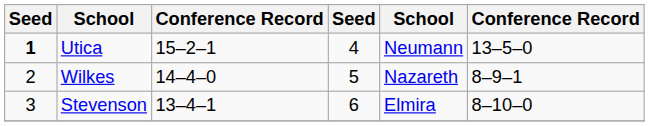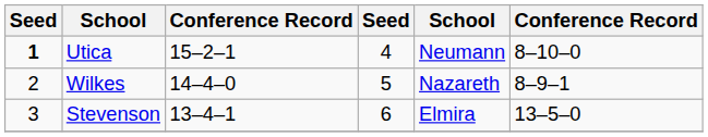 <table class="wikitable">
 <tr>
 <th>Seed</th>
 <th>School</th>
 <th>Conference Record</th>
 <th>Seed</th>
 <th>School</th>
 <th>Conference Record</th>
 </tr>
 <tr>
 <td align=center><strong>1</strong></td>
 <td><a href='#'>Utica</a></td>
 <td>15–2–1</td>
 <td align=center>4</td>
 <td><a href='#'>Neumann</a></td>
-<td>13–5–0</td>
+<td>8–10–0</td>
 </tr>
 <tr>
 <td align=center>2</td>
 <td><a href='#'>Wilkes</a></td>
 <td>14–4–0</td>
 <td align=center>5</td>
 <td><a href='#'>Nazareth</a></td>
 <td>8–9–1</td>
 </tr>
 <tr>
 <td align=center>3</td>
 <td><a href='#'>Stevenson</a></td>
 <td>13–4–1</td>
 <td align=center>6</td>
 <td><a href='#'>Elmira</a></td>
-<td>8–10–0</td>
+<td>13–5–0</td>
 </tr>
 <tr>
 </tr>
 </table>
